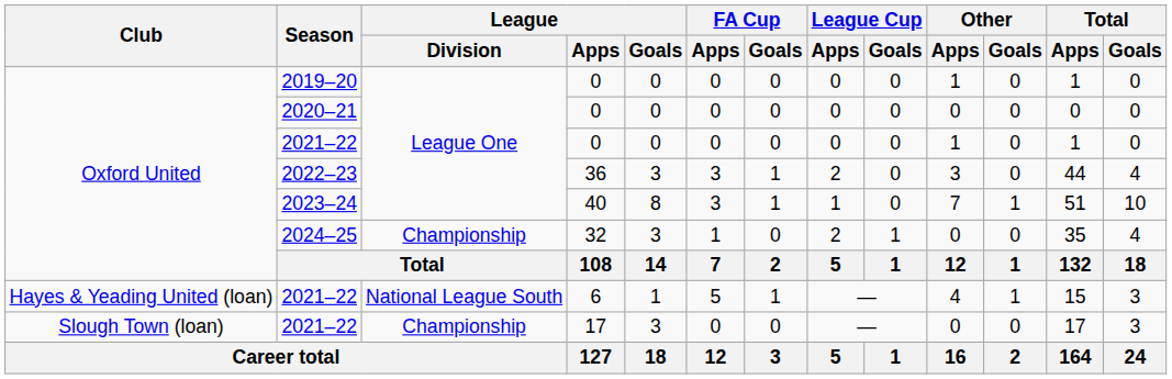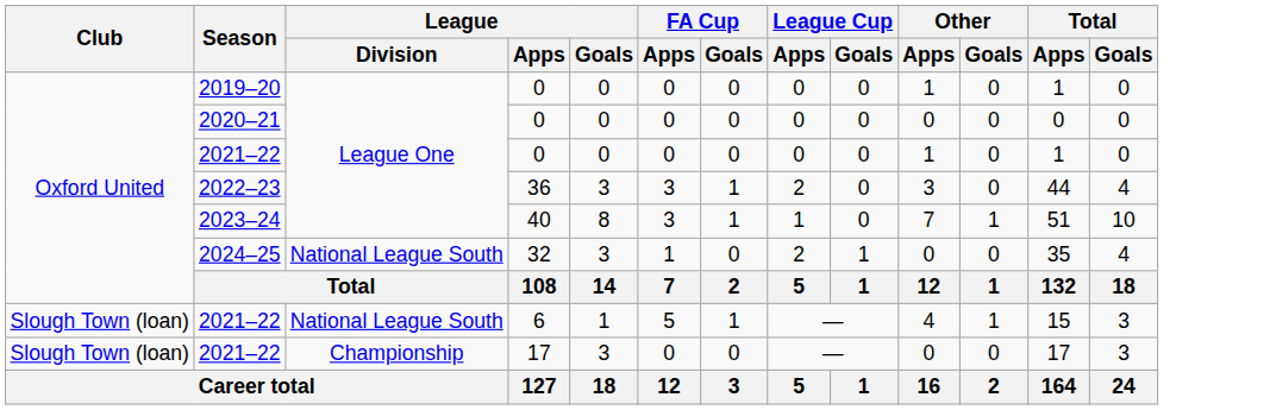 <table class="wikitable" style="text-align: center;">
 <tr>
 <th rowspan="2">Club</th>
 <th rowspan="2">Season</th>
 <th colspan="3">League</th>
 <th colspan="2"><a href='#'>FA Cup</a></th>
 <th colspan="2"><a href='#'>League Cup</a></th>
 <th colspan="2">Other</th>
 <th colspan="2">Total</th>
 </tr>
 <tr>
 <th>Division</th>
 <th>Apps</th>
 <th>Goals</th>
 <th>Apps</th>
 <th>Goals</th>
 <th>Apps</th>
 <th>Goals</th>
 <th>Apps</th>
 <th>Goals</th>
 <th>Apps</th>
 <th>Goals</th>
 </tr>
 <tr>
 <td rowspan="7"><a href='#'>Oxford United</a></td>
 <td><a href='#'>2019–20</a></td>
 <td rowspan="5"><a href='#'>League One</a></td>
 <td>0</td>
 <td>0</td>
 <td>0</td>
 <td>0</td>
 <td>0</td>
 <td>0</td>
 <td>1</td>
 <td>0</td>
 <td>1</td>
 <td>0</td>
 </tr>
 <tr>
 <td><a href='#'>2020–21</a></td>
 <td>0</td>
 <td>0</td>
 <td>0</td>
 <td>0</td>
 <td>0</td>
 <td>0</td>
 <td>0</td>
 <td>0</td>
 <td>0</td>
 <td>0</td>
 </tr>
 <tr>
 <td><a href='#'>2021–22</a></td>
 <td>0</td>
 <td>0</td>
 <td>0</td>
 <td>0</td>
 <td>0</td>
 <td>0</td>
 <td>1</td>
 <td>0</td>
 <td>1</td>
 <td>0</td>
 </tr>
 <tr>
 <td><a href='#'>2022–23</a></td>
 <td>36</td>
 <td>3</td>
 <td>3</td>
 <td>1</td>
 <td>2</td>
 <td>0</td>
 <td>3</td>
 <td>0</td>
 <td>44</td>
 <td>4</td>
 </tr>
 <tr>
 <td><a href='#'>2023–24</a></td>
 <td>40</td>
 <td>8</td>
 <td>3</td>
 <td>1</td>
 <td>1</td>
 <td>0</td>
 <td>7</td>
 <td>1</td>
 <td>51</td>
 <td>10</td>
 </tr>
 <tr>
 <td><a href='#'>2024–25</a></td>
-<td><a href='#'>Championship</a></td>
+<td><a href='#'>National League South</a></td>
 <td>32</td>
 <td>3</td>
 <td>1</td>
 <td>0</td>
 <td>2</td>
 <td>1</td>
 <td>0</td>
 <td>0</td>
 <td>35</td>
 <td>4</td>
 </tr>
 <tr>
 <th colspan="2">Total</th>
 <th>108</th>
 <th>14</th>
 <th>7</th>
 <th>2</th>
 <th>5</th>
 <th>1</th>
 <th>12</th>
 <th>1</th>
 <th>132</th>
 <th>18</th>
 </tr>
 <tr>
-<td><a href='#'>Hayes & Yeading United</a> (loan)</td>
+<td><a href='#'>Slough Town</a> (loan)</td>
 <td><a href='#'>2021–22</a></td>
 <td><a href='#'>National League South</a></td>
 <td>6</td>
 <td>1</td>
 <td>5</td>
 <td>1</td>
 <td colspan="2">—</td>
 <td>4</td>
 <td>1</td>
 <td>15</td>
 <td>3</td>
 </tr>
 <tr>
 <td><a href='#'>Slough Town</a> (loan)</td>
 <td><a href='#'>2021–22</a></td>
 <td><a href='#'>Championship</a></td>
 <td>17</td>
 <td>3</td>
 <td>0</td>
 <td>0</td>
 <td colspan="2">—</td>
 <td>0</td>
 <td>0</td>
 <td>17</td>
 <td>3</td>
 </tr>
 <tr>
 <th colspan="3">Career total</th>
 <th>127</th>
 <th>18</th>
 <th>12</th>
 <th>3</th>
 <th>5</th>
 <th>1</th>
 <th>16</th>
 <th>2</th>
 <th>164</th>
 <th>24</th>
 </tr>
 </table>
